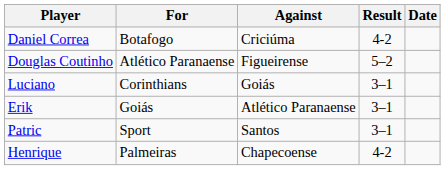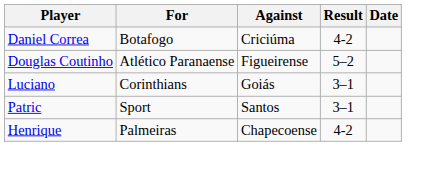 <table class="wikitable sortable">
 <tr>
 <th>Player</th>
 <th>For</th>
 <th>Against</th>
 <th style="text-align:center">Result</th>
 <th>Date</th>
 </tr>
 <tr>
 <td> <a href='#'>Daniel Correa</a></td>
 <td>Botafogo</td>
 <td>Criciúma</td>
 <td style="text-align:center;">4-2</td>
 <td></td>
 </tr>
 <tr>
 <td> <a href='#'>Douglas Coutinho</a></td>
 <td>Atlético Paranaense</td>
 <td>Figueirense</td>
 <td style="text-align:center;">5–2</td>
 <td></td>
 </tr>
 <tr>
 <td> <a href='#'>Luciano</a></td>
 <td>Corinthians</td>
 <td>Goiás</td>
 <td style="text-align:center;">3–1</td>
 <td></td>
 </tr>
 <tr>
-<td> <a href='#'>Erik</a></td>
-<td>Goiás</td>
-<td>Atlético Paranaense</td>
-<td style="text-align:center;">3–1</td>
-<td></td>
-</tr>
-<tr>
 <td> <a href='#'>Patric</a></td>
 <td>Sport</td>
 <td>Santos</td>
 <td style="text-align:center;">3–1</td>
 <td></td>
 </tr>
 <tr>
 <td> <a href='#'>Henrique</a></td>
 <td>Palmeiras</td>
 <td>Chapecoense</td>
 <td style="text-align:center;">4-2</td>
 <td></td>
 </tr>
 </table>
